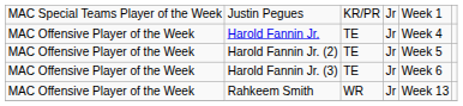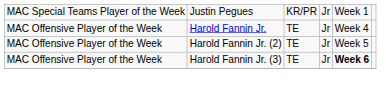 <table class="wikitable">
 <tr>
 <td>MAC Special Teams Player of the Week</td>
 <td>Justin Pegues</td>
 <td>KR/PR</td>
 <td>Jr</td>
 <td>Week 1</td>
 <td></td>
 </tr>
 <tr>
 <td>MAC Offensive Player of the Week</td>
 <td><a href='#'>Harold Fannin Jr.</a></td>
 <td>TE</td>
 <td>Jr</td>
 <td>Week 4</td>
 <td></td>
 </tr>
 <tr>
 <td>MAC Offensive Player of the Week</td>
 <td>Harold Fannin Jr. (2)</td>
 <td>TE</td>
 <td>Jr</td>
 <td>Week 5</td>
 <td></td>
 </tr>
 <tr>
 <td>MAC Offensive Player of the Week</td>
 <td>Harold Fannin Jr. (3)</td>
 <td>TE</td>
 <td>Jr</td>
-<td>Week 6</td>
-<td></td>
-</tr>
-<tr>
-<td>MAC Offensive Player of the Week</td>
-<td>Rahkeem Smith</td>
-<td>WR</td>
-<td>Jr</td>
-<td>Week 13</td>
+<td><strong>Week 6</strong></td>
 <td></td>
 </tr>
 <tr>
 </tr>
 </table>
